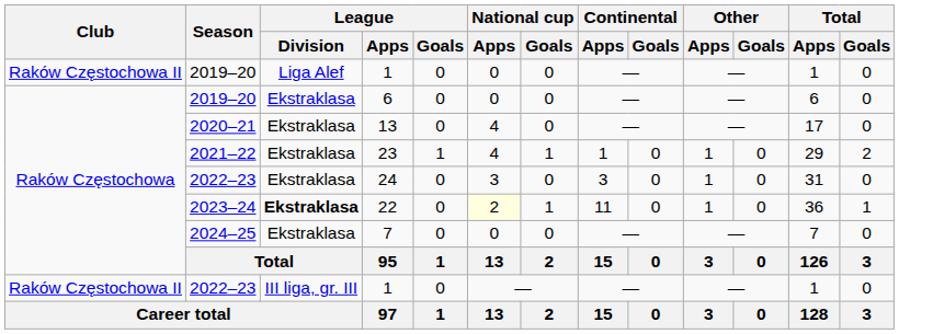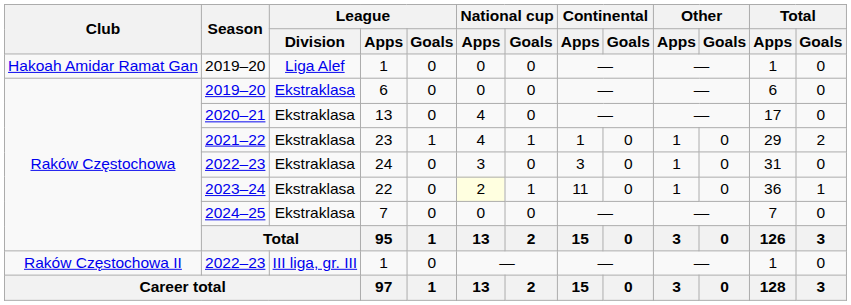 <table class="wikitable" style="text-align: center">
 <tr>
 <th rowspan="2">Club</th>
 <th rowspan="2">Season</th>
 <th colspan="3">League</th>
 <th colspan="2">National cup</th>
 <th colspan="2">Continental</th>
 <th colspan="2">Other</th>
 <th colspan="2">Total</th>
 </tr>
 <tr>
 <th>Division</th>
 <th>Apps</th>
 <th>Goals</th>
 <th>Apps</th>
 <th>Goals</th>
 <th>Apps</th>
 <th>Goals</th>
 <th>Apps</th>
 <th>Goals</th>
 <th>Apps</th>
 <th>Goals</th>
 </tr>
 <tr>
-<td><a href='#'>Raków Częstochowa II</a></td>
+<td><a href='#'>Hakoah Amidar Ramat Gan</a></td>
 <td>2019–20</td>
 <td><a href='#'>Liga Alef</a></td>
 <td>1</td>
 <td>0</td>
 <td>0</td>
 <td>0</td>
 <td colspan="2">—</td>
 <td colspan="2">—</td>
 <td>1</td>
 <td>0</td>
 </tr>
 <tr>
 <td rowspan="7"><a href='#'>Raków Częstochowa</a></td>
 <td><a href='#'>2019–20</a></td>
 <td><a href='#'>Ekstraklasa</a></td>
 <td>6</td>
 <td>0</td>
 <td>0</td>
 <td>0</td>
 <td colspan="2">—</td>
 <td colspan="2">—</td>
 <td>6</td>
 <td>0</td>
 </tr>
 <tr>
 <td><a href='#'>2020–21</a></td>
 <td>Ekstraklasa</td>
 <td>13</td>
 <td>0</td>
 <td>4</td>
 <td>0</td>
 <td colspan="2">—</td>
 <td colspan="2">—</td>
 <td>17</td>
 <td>0</td>
 </tr>
 <tr>
 <td><a href='#'>2021–22</a></td>
 <td>Ekstraklasa</td>
 <td>23</td>
 <td>1</td>
 <td>4</td>
 <td>1</td>
 <td>1</td>
 <td>0</td>
 <td>1</td>
 <td>0</td>
 <td>29</td>
 <td>2</td>
 </tr>
 <tr>
 <td><a href='#'>2022–23</a></td>
 <td>Ekstraklasa</td>
 <td>24</td>
 <td>0</td>
 <td>3</td>
 <td>0</td>
 <td>3</td>
 <td>0</td>
 <td>1</td>
 <td>0</td>
 <td>31</td>
 <td>0</td>
 </tr>
 <tr>
 <td><a href='#'>2023–24</a></td>
-<td><strong>Ekstraklasa</strong></td>
+<td>Ekstraklasa</td>
 <td>22</td>
 <td>0</td>
 <td style="background: lightyellow;">2</td>
 <td>1</td>
 <td>11</td>
 <td>0</td>
 <td>1</td>
 <td>0</td>
 <td>36</td>
 <td>1</td>
 </tr>
 <tr>
 <td><a href='#'>2024–25</a></td>
 <td>Ekstraklasa</td>
 <td>7</td>
 <td>0</td>
 <td>0</td>
 <td>0</td>
 <td colspan="2">—</td>
 <td colspan="2">—</td>
 <td>7</td>
 <td>0</td>
 </tr>
 <tr>
 <th colspan="2">Total</th>
 <th>95</th>
 <th>1</th>
 <th>13</th>
 <th>2</th>
 <th>15</th>
 <th>0</th>
 <th>3</th>
 <th>0</th>
 <th>126</th>
 <th>3</th>
 </tr>
 <tr>
 <td><a href='#'>Raków Częstochowa II</a></td>
 <td><a href='#'>2022–23</a></td>
 <td><a href='#'>III liga, gr. III</a></td>
 <td>1</td>
 <td>0</td>
 <td colspan="2">—</td>
 <td colspan="2">—</td>
 <td colspan="2">—</td>
 <td>1</td>
 <td>0</td>
 </tr>
 <tr>
 <th colspan="3">Career total</th>
 <th>97</th>
 <th>1</th>
 <th>13</th>
 <th>2</th>
 <th>15</th>
 <th>0</th>
 <th>3</th>
 <th>0</th>
 <th>128</th>
 <th>3</th>
 </tr>
 </table>
